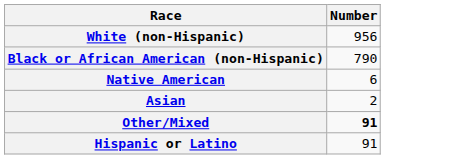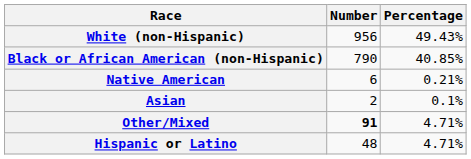 <table class="wikitable" style="text-align:right">
 <tr>
 <th scope="col">Race</th>
 <th scope="col">Number</th>
+<th scope="col">Percentage</th>
 </tr>
 <tr>
 <th scope="row"><a href='#'>White</a> (non-Hispanic)</th>
 <td>956</td>
+<td>49.43%</td>
 </tr>
 <tr>
 <th scope="row"><a href='#'>Black or African American</a> (non-Hispanic)</th>
 <td>790</td>
+<td>40.85%</td>
 </tr>
 <tr>
 <th scope="row"><a href='#'>Native American</a></th>
 <td>6</td>
+<td>0.21%</td>
 </tr>
 <tr>
 <th scope="row"><a href='#'>Asian</a></th>
 <td>2</td>
+<td>0.1%</td>
 </tr>
 <tr>
 <th scope="row"><a href='#'>Other/Mixed</a></th>
 <td><strong>91</strong></td>
+<td>4.71%</td>
 </tr>
 <tr>
 <th scope="row"><a href='#'>Hispanic</a> or <a href='#'>Latino</a></th>
-<td>91</td>
+<td>48</td>
+<td>4.71%</td>
 </tr>
 </table>
